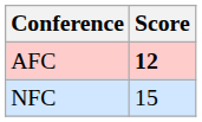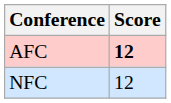 <table class="wikitable">
 <tr>
 <th>Conference</th>
 <th>Score</th>
 </tr>
 <tr>
 <td style="background:#FFCCCC">AFC</td>
 <td style="background:#FFCCCC"><strong>12</strong></td>
 </tr>
 <tr>
 <td style="background:#D0E7FF">NFC</td>
-<td style="background:#D0E7FF">15</td>
+<td style="background:#D0E7FF">12</td>
 </tr>
 </table>
